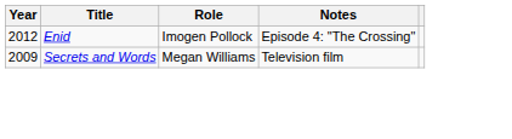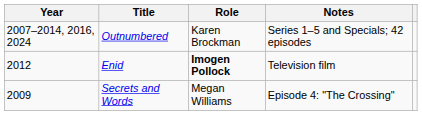 <table class="wikitable sortable">
 <tr>
 <th>Year</th>
 <th>Title</th>
 <th>Role</th>
 <th class="unsortable">Notes</th>
 <th></th>
 </tr>
 <tr>
+<td>2007–2014, 2016, 2024</td>
+<td><em><a href='#'>Outnumbered</a></em></td>
+<td>Karen Brockman</td>
+<td>Series 1–5 and Specials; 42 episodes</td>
+<td></td>
+</tr>
+<tr>
 <td>2012</td>
 <td><em><a href='#'>Enid</a></em></td>
-<td>Imogen Pollock</td>
-<td>Episode 4: "The Crossing"</td>
+<td><strong>Imogen Pollock</strong></td>
+<td>Television film</td>
 <td></td>
 </tr>
 <tr>
 <td>2009</td>
 <td><em><a href='#'>Secrets and Words</a></em></td>
 <td>Megan Williams</td>
-<td>Television film</td>
+<td>Episode 4: "The Crossing"</td>
 <td></td>
 </tr>
 </table>
